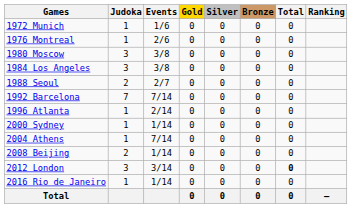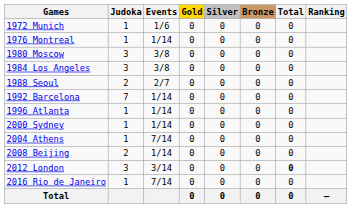 <table class="wikitable sortable" style="text-align:center">
 <tr>
 <th>Games</th>
 <th>Judoka</th>
 <th>Events</th>
 <th style="background-color:gold;">Gold</th>
 <th style="background-color:silver;">Silver</th>
 <th style="background-color:#c96;">Bronze</th>
 <th>Total</th>
 <th>Ranking</th>
 </tr>
 <tr>
 <td align=left><a href='#'>1972 Munich</a></td>
 <td>1</td>
 <td>1/6</td>
 <td>0</td>
 <td>0</td>
 <td>0</td>
 <td>0</td>
 <td></td>
 </tr>
 <tr>
 <td align=left><a href='#'>1976 Montreal</a></td>
 <td>1</td>
-<td>2/6</td>
+<td>1/14</td>
 <td>0</td>
 <td>0</td>
 <td>0</td>
 <td>0</td>
 <td></td>
 </tr>
 <tr>
 <td align=left><a href='#'>1980 Moscow</a></td>
 <td>3</td>
 <td>3/8</td>
 <td>0</td>
 <td>0</td>
 <td>0</td>
 <td>0</td>
 <td></td>
 </tr>
 <tr>
 <td align=left><a href='#'>1984 Los Angeles</a></td>
 <td>3</td>
 <td>3/8</td>
 <td>0</td>
 <td>0</td>
 <td>0</td>
 <td>0</td>
 <td></td>
 </tr>
 <tr>
 <td align=left><a href='#'>1988 Seoul</a></td>
 <td>2</td>
 <td>2/7</td>
 <td>0</td>
 <td>0</td>
 <td>0</td>
 <td>0</td>
 <td></td>
 </tr>
 <tr>
 <td align=left><a href='#'>1992 Barcelona</a></td>
 <td>7</td>
-<td>7/14</td>
+<td>1/14</td>
 <td>0</td>
 <td>0</td>
 <td>0</td>
 <td>0</td>
 <td></td>
 </tr>
 <tr>
 <td align=left><a href='#'>1996 Atlanta</a></td>
 <td>1</td>
-<td>2/14</td>
+<td>1/14</td>
 <td>0</td>
 <td>0</td>
 <td>0</td>
 <td>0</td>
 <td></td>
 </tr>
 <tr>
 <td align=left><a href='#'>2000 Sydney</a></td>
 <td>1</td>
 <td>1/14</td>
 <td>0</td>
 <td>0</td>
 <td>0</td>
 <td>0</td>
 <td></td>
 </tr>
 <tr>
 <td align=left><a href='#'>2004 Athens</a></td>
 <td>1</td>
 <td>7/14</td>
 <td>0</td>
 <td>0</td>
 <td>0</td>
 <td>0</td>
 <td></td>
 </tr>
 <tr>
 <td align=left><a href='#'>2008 Beijing</a></td>
 <td>2</td>
 <td>1/14</td>
 <td>0</td>
 <td>0</td>
 <td>0</td>
 <td>0</td>
 <td></td>
 </tr>
 <tr>
 <td align=left><a href='#'>2012 London</a></td>
 <td>3</td>
 <td>3/14</td>
 <td>0</td>
 <td>0</td>
 <td>0</td>
 <td><strong>0</strong></td>
 <td></td>
 </tr>
 <tr>
 <td align=left><a href='#'>2016 Rio de Janeiro</a></td>
 <td>1</td>
-<td>1/14</td>
+<td>7/14</td>
 <td>0</td>
 <td>0</td>
 <td>0</td>
 <td>0</td>
 <td></td>
 </tr>
 <tr>
 <th>Total</th>
 <th></th>
 <th></th>
 <th>0</th>
 <th>0</th>
 <th>0</th>
 <th>0</th>
 <th>–</th>
 </tr>
 </table>
